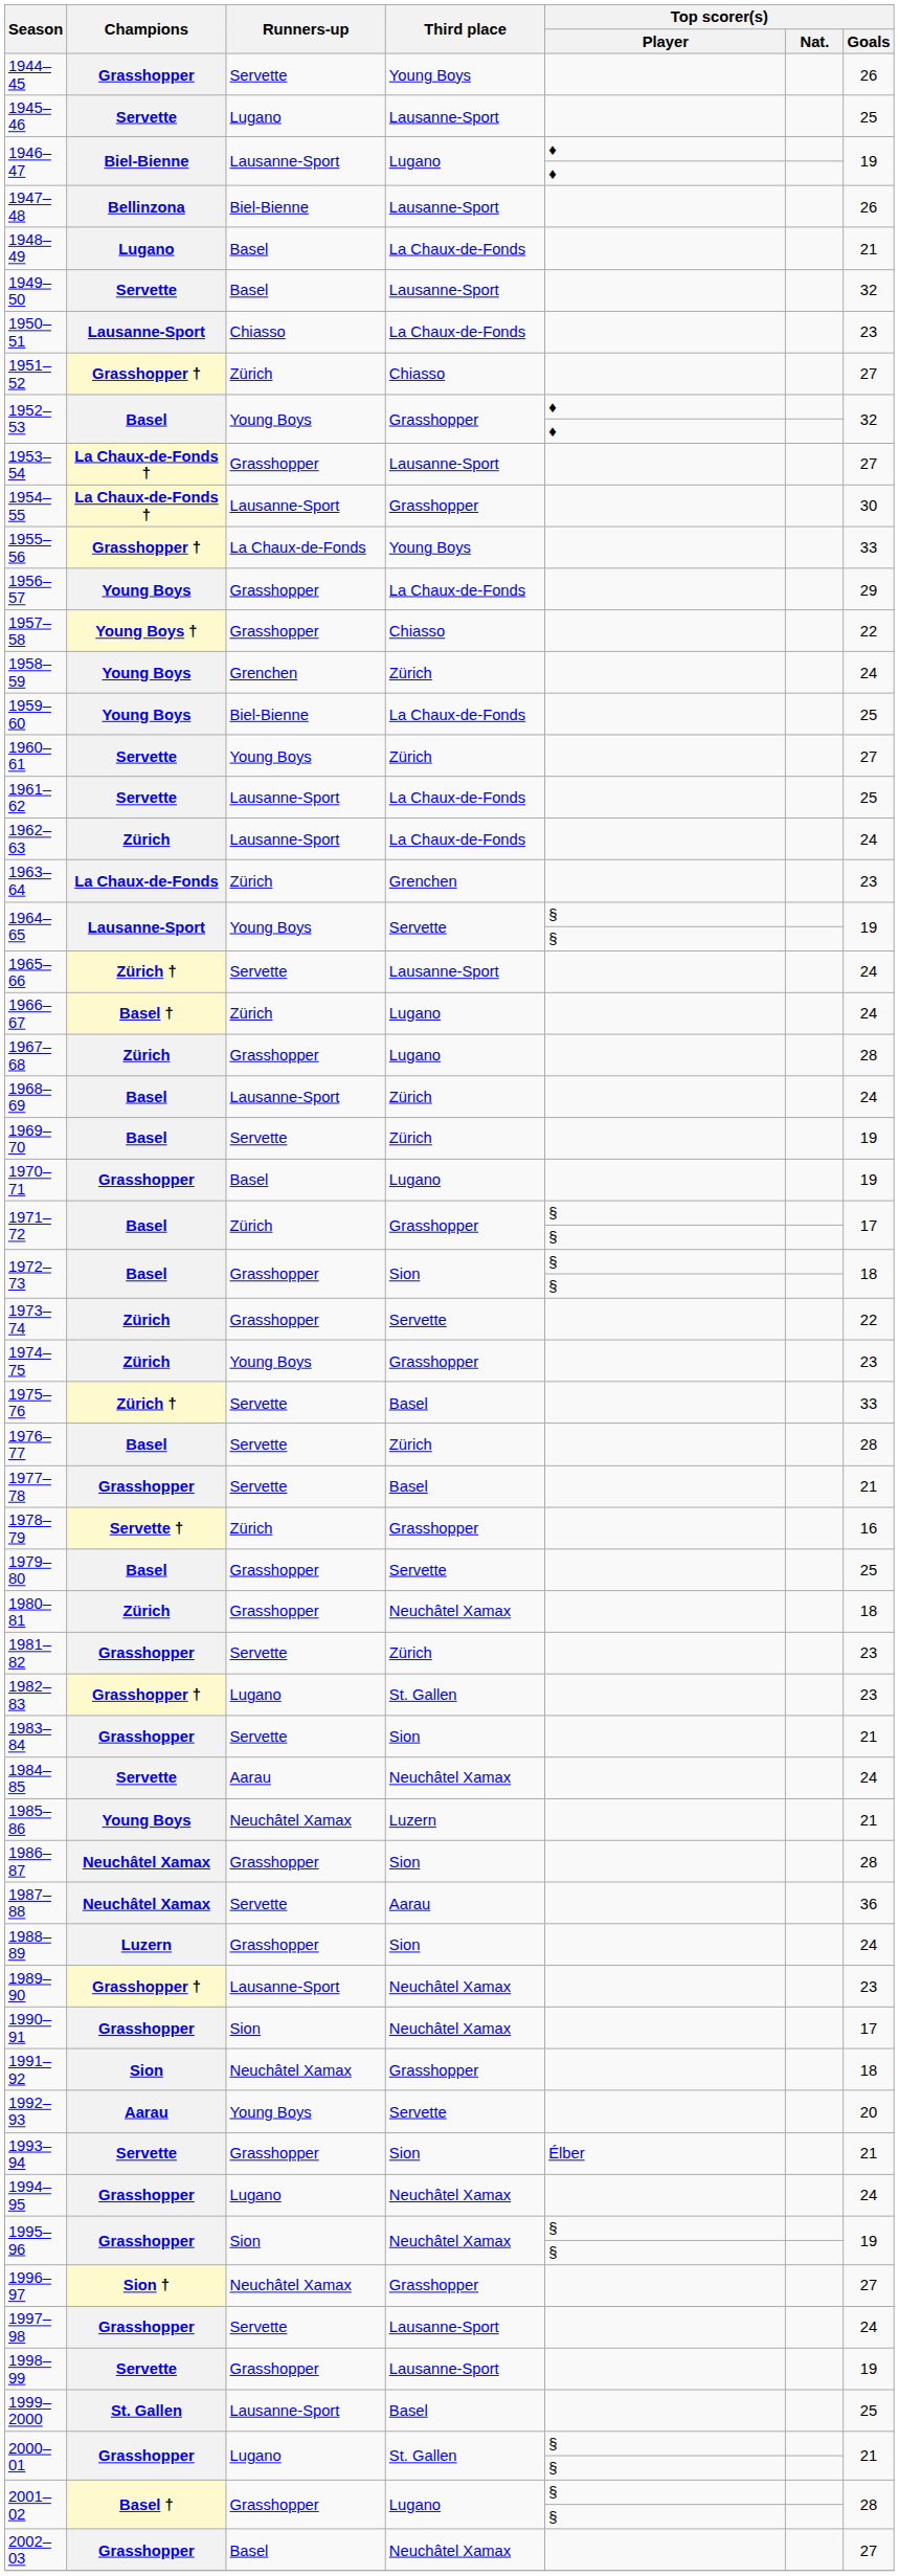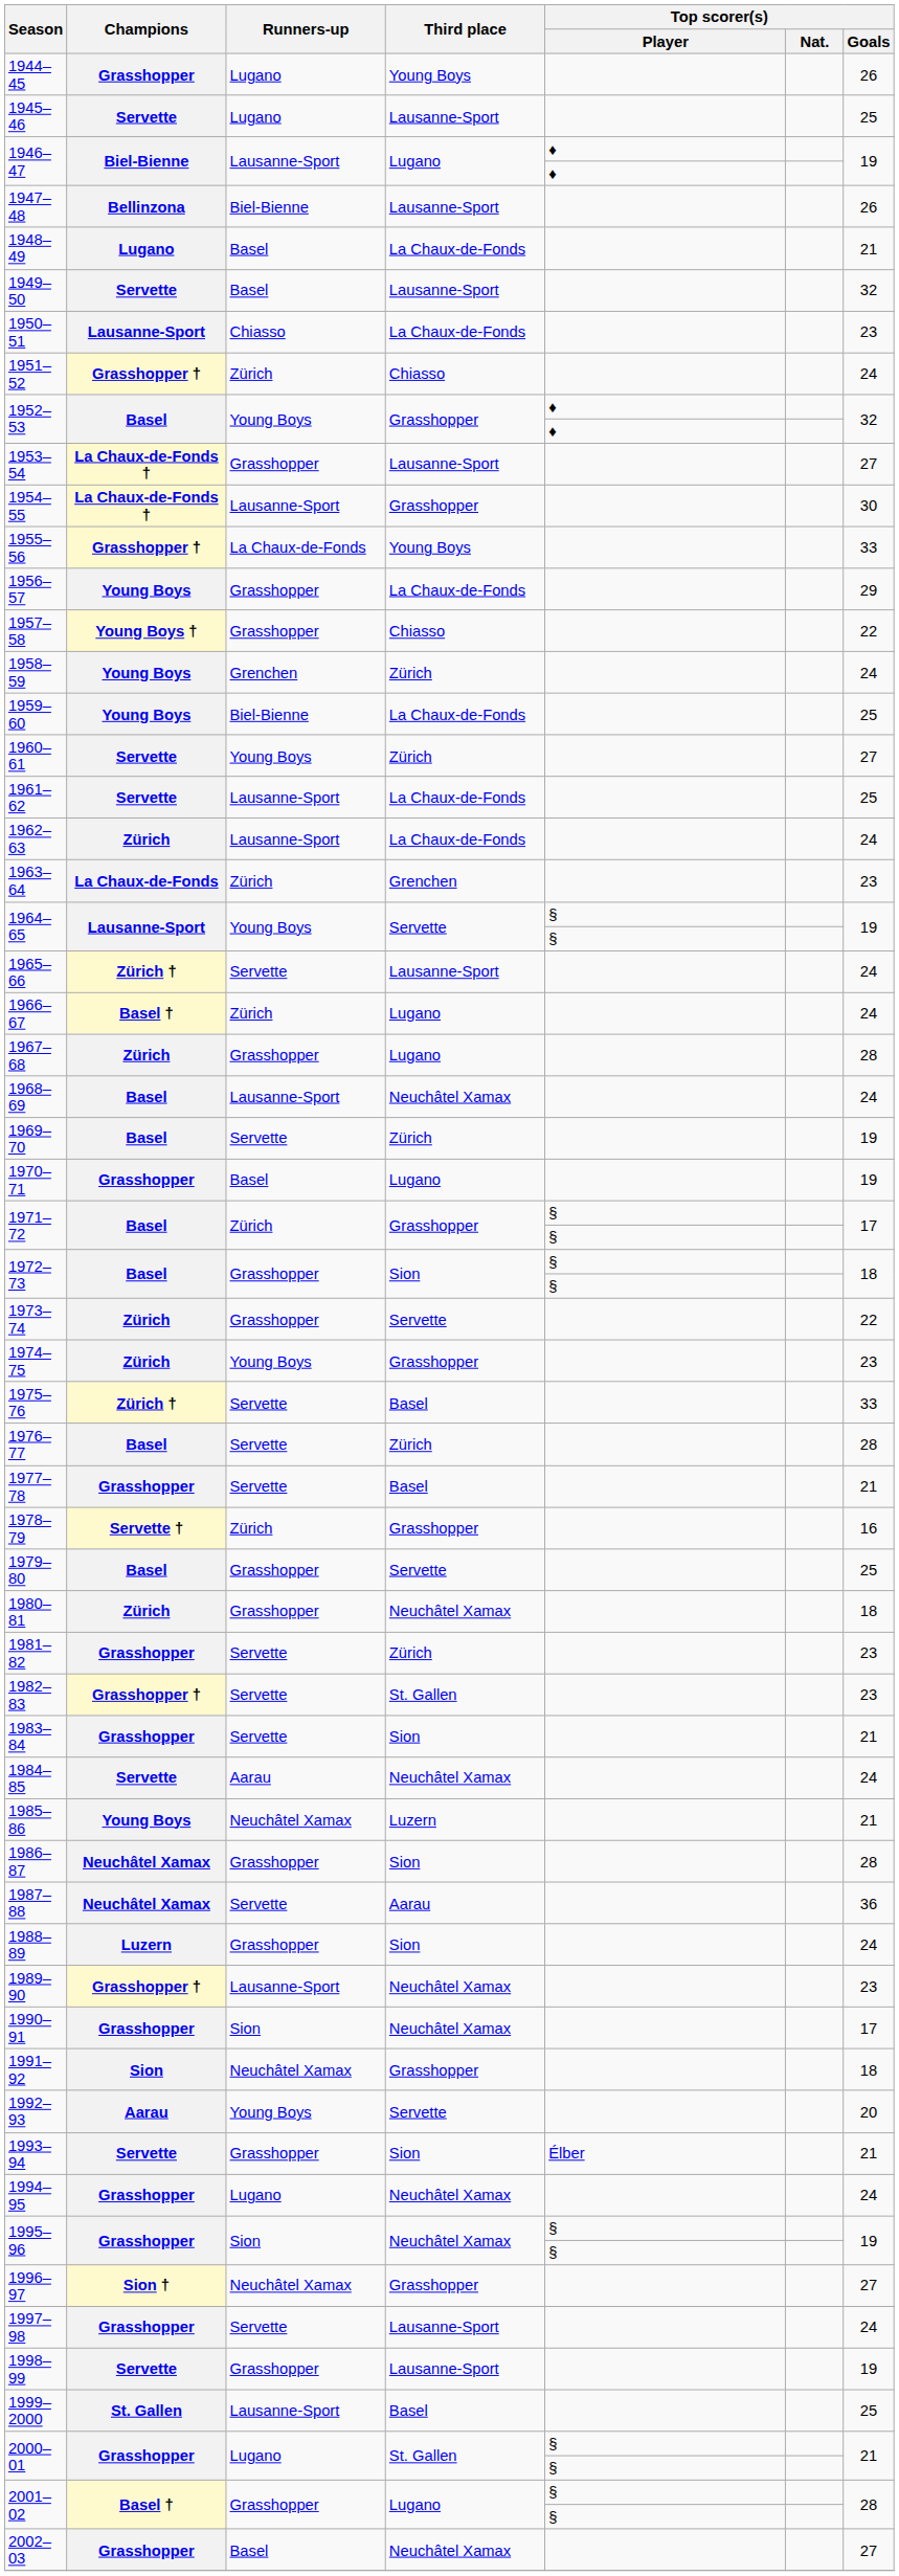 <table class="wikitable sortable plainrowheaders" style="font-size:95%;">
 <tr>
 <th scope="col" rowspan=2 width=50>Season</th>
 <th scope="col" rowspan=2 width=150>Champions </th>
 <th scope="col" rowspan=2 width=150>Runners-up</th>
 <th scope="col" rowspan=2 width=150>Third place</th>
 <th scope="col" colspan=3>Top scorer(s)</th>
 </tr>
 <tr>
 <th width=230>Player </th>
 <th width=50>Nat.</th>
 <th>Goals</th>
 </tr>
 <tr>
 <td align=left><a href='#'>1944–45</a></td>
 <th scope="row"><a href='#'>Grasshopper</a> </th>
-<td><a href='#'>Servette</a></td>
+<td><a href='#'>Lugano</a></td>
 <td><a href='#'>Young Boys</a></td>
 <td> </td>
 <td></td>
 <td style="text-align:center">26</td>
 </tr>
 <tr>
 <td align=left><a href='#'>1945–46</a></td>
 <th scope="row"><a href='#'>Servette</a> </th>
 <td><a href='#'>Lugano</a></td>
 <td><a href='#'>Lausanne-Sport</a></td>
 <td> </td>
 <td></td>
 <td style="text-align:center">25</td>
 </tr>
 <tr>
 <td align=left rowspan=2><a href='#'>1946–47</a></td>
 <th scope="row" rowspan=2><a href='#'>Biel-Bienne</a> </th>
 <td rowspan=2><a href='#'>Lausanne-Sport</a></td>
 <td rowspan=2><a href='#'>Lugano</a></td>
 <td>  ♦</td>
 <td></td>
 <td style="text-align:center" rowspan=2>19</td>
 </tr>
 <tr>
 <td>  ♦</td>
 <td></td>
 </tr>
 <tr>
 <td align=left><a href='#'>1947–48</a></td>
 <th scope="row"><a href='#'>Bellinzona</a> </th>
 <td><a href='#'>Biel-Bienne</a></td>
 <td><a href='#'>Lausanne-Sport</a></td>
 <td> </td>
 <td></td>
 <td style="text-align:center">26</td>
 </tr>
 <tr>
 <td align=left><a href='#'>1948–49</a></td>
 <th scope="row"><a href='#'>Lugano</a> </th>
 <td><a href='#'>Basel</a></td>
 <td><a href='#'>La Chaux-de-Fonds</a></td>
 <td> </td>
 <td></td>
 <td style="text-align:center">21</td>
 </tr>
 <tr>
 <td align=left><a href='#'>1949–50</a></td>
 <th scope="row"><a href='#'>Servette</a> </th>
 <td><a href='#'>Basel</a></td>
 <td><a href='#'>Lausanne-Sport</a></td>
 <td> </td>
 <td></td>
 <td style="text-align:center">32</td>
 </tr>
 <tr>
 <td align=left><a href='#'>1950–51</a></td>
 <th scope="row"><a href='#'>Lausanne-Sport</a> </th>
 <td><a href='#'>Chiasso</a></td>
 <td><a href='#'>La Chaux-de-Fonds</a></td>
 <td> </td>
 <td></td>
 <td style="text-align:center">23</td>
 </tr>
 <tr>
 <td align=left><a href='#'>1951–52</a></td>
 <th scope="row" style="background-color:#FFFACD"><a href='#'>Grasshopper</a>  †</th>
 <td><a href='#'>Zürich</a></td>
 <td><a href='#'>Chiasso</a></td>
 <td> </td>
 <td></td>
-<td style="text-align:center">27</td>
+<td style="text-align:center">24</td>
 </tr>
 <tr>
 <td align=left rowspan=2><a href='#'>1952–53</a></td>
 <th scope="row" rowspan=2><a href='#'>Basel</a> </th>
 <td rowspan=2><a href='#'>Young Boys</a></td>
 <td rowspan=2><a href='#'>Grasshopper</a></td>
 <td>  ♦</td>
 <td></td>
 <td style="text-align:center" rowspan=2>32</td>
 </tr>
 <tr>
 <td>  ♦</td>
 <td></td>
 </tr>
 <tr>
 <td align=left><a href='#'>1953–54</a></td>
 <th scope="row" style="background-color:#FFFACD"><a href='#'>La Chaux-de-Fonds</a>  †</th>
 <td><a href='#'>Grasshopper</a></td>
 <td><a href='#'>Lausanne-Sport</a></td>
 <td> </td>
 <td></td>
 <td style="text-align:center">27</td>
 </tr>
 <tr>
 <td align=left><a href='#'>1954–55</a></td>
 <th scope="row" style="background-color:#FFFACD"><a href='#'>La Chaux-de-Fonds</a>  †</th>
 <td><a href='#'>Lausanne-Sport</a></td>
 <td><a href='#'>Grasshopper</a></td>
 <td> </td>
 <td></td>
 <td style="text-align:center">30</td>
 </tr>
 <tr>
 <td align=left><a href='#'>1955–56</a></td>
 <th scope="row" style="background-color:#FFFACD"><a href='#'>Grasshopper</a>  †</th>
 <td><a href='#'>La Chaux-de-Fonds</a></td>
 <td><a href='#'>Young Boys</a></td>
 <td> </td>
 <td></td>
 <td style="text-align:center">33</td>
 </tr>
 <tr>
 <td align=left><a href='#'>1956–57</a></td>
 <th scope="row"><a href='#'>Young Boys</a> </th>
 <td><a href='#'>Grasshopper</a></td>
 <td><a href='#'>La Chaux-de-Fonds</a></td>
 <td> </td>
 <td></td>
 <td style="text-align:center">29</td>
 </tr>
 <tr>
 <td align=left><a href='#'>1957–58</a></td>
 <th scope="row" style="background-color:#FFFACD"><a href='#'>Young Boys</a>  †</th>
 <td><a href='#'>Grasshopper</a></td>
 <td><a href='#'>Chiasso</a></td>
 <td> </td>
 <td></td>
 <td style="text-align:center">22</td>
 </tr>
 <tr>
 <td align=left><a href='#'>1958–59</a></td>
 <th scope="row"><a href='#'>Young Boys</a> </th>
 <td><a href='#'>Grenchen</a></td>
 <td><a href='#'>Zürich</a></td>
 <td> </td>
 <td></td>
 <td style="text-align:center">24</td>
 </tr>
 <tr>
 <td align=left><a href='#'>1959–60</a></td>
 <th scope="row"><a href='#'>Young Boys</a> </th>
 <td><a href='#'>Biel-Bienne</a></td>
 <td><a href='#'>La Chaux-de-Fonds</a></td>
 <td> </td>
 <td></td>
 <td style="text-align:center">25</td>
 </tr>
 <tr>
 <td align=left><a href='#'>1960–61</a></td>
 <th scope="row"><a href='#'>Servette</a> </th>
 <td><a href='#'>Young Boys</a></td>
 <td><a href='#'>Zürich</a></td>
 <td> </td>
 <td></td>
 <td style="text-align:center">27</td>
 </tr>
 <tr>
 <td align=left><a href='#'>1961–62</a></td>
 <th scope="row"><a href='#'>Servette</a> </th>
 <td><a href='#'>Lausanne-Sport</a></td>
 <td><a href='#'>La Chaux-de-Fonds</a></td>
 <td> </td>
 <td></td>
 <td style="text-align:center">25</td>
 </tr>
 <tr>
 <td align=left><a href='#'>1962–63</a></td>
 <th scope="row"><a href='#'>Zürich</a> </th>
 <td><a href='#'>Lausanne-Sport</a></td>
 <td><a href='#'>La Chaux-de-Fonds</a></td>
 <td> </td>
 <td></td>
 <td style="text-align:center">24</td>
 </tr>
 <tr>
 <td align=left><a href='#'>1963–64</a></td>
 <th scope="row"><a href='#'>La Chaux-de-Fonds</a> </th>
 <td><a href='#'>Zürich</a></td>
 <td><a href='#'>Grenchen</a></td>
 <td> </td>
 <td></td>
 <td style="text-align:center">23</td>
 </tr>
 <tr>
 <td align=left rowspan=2><a href='#'>1964–65</a></td>
 <th scope="row" rowspan=2><a href='#'>Lausanne-Sport</a> </th>
 <td rowspan=2><a href='#'>Young Boys</a></td>
 <td rowspan=2><a href='#'>Servette</a></td>
 <td>  §</td>
 <td></td>
 <td style="text-align:center" rowspan=2>19</td>
 </tr>
 <tr>
 <td>  §</td>
 <td></td>
 </tr>
 <tr>
 <td align=left><a href='#'>1965–66</a></td>
 <th scope="row" style="background-color:#FFFACD"><a href='#'>Zürich</a>  †</th>
 <td><a href='#'>Servette</a></td>
 <td><a href='#'>Lausanne-Sport</a></td>
 <td> </td>
 <td></td>
 <td style="text-align:center">24</td>
 </tr>
 <tr>
 <td align=left><a href='#'>1966–67</a></td>
 <th scope="row" style="background-color:#FFFACD"><a href='#'>Basel</a>  †</th>
 <td><a href='#'>Zürich</a></td>
 <td><a href='#'>Lugano</a></td>
 <td> </td>
 <td></td>
 <td style="text-align:center">24</td>
 </tr>
 <tr>
 <td align=left><a href='#'>1967–68</a></td>
 <th scope="row"><a href='#'>Zürich</a> </th>
 <td><a href='#'>Grasshopper</a></td>
 <td><a href='#'>Lugano</a></td>
 <td> </td>
 <td></td>
 <td style="text-align:center">28</td>
 </tr>
 <tr>
 <td align=left><a href='#'>1968–69</a></td>
 <th scope="row"><a href='#'>Basel</a> </th>
 <td><a href='#'>Lausanne-Sport</a></td>
-<td><a href='#'>Zürich</a></td>
+<td><a href='#'>Neuchâtel Xamax</a></td>
 <td> </td>
 <td></td>
 <td style="text-align:center">24</td>
 </tr>
 <tr>
 <td align=left><a href='#'>1969–70</a></td>
 <th scope="row"><a href='#'>Basel</a> </th>
 <td><a href='#'>Servette</a></td>
 <td><a href='#'>Zürich</a></td>
 <td> </td>
 <td></td>
 <td style="text-align:center">19</td>
 </tr>
 <tr>
 <td align=left><a href='#'>1970–71</a></td>
 <th scope="row"><a href='#'>Grasshopper</a> </th>
 <td><a href='#'>Basel</a></td>
 <td><a href='#'>Lugano</a></td>
 <td> </td>
 <td></td>
 <td style="text-align:center">19</td>
 </tr>
 <tr>
 <td align=left rowspan=2><a href='#'>1971–72</a></td>
 <th scope="row" rowspan=2><a href='#'>Basel</a> </th>
 <td rowspan=2><a href='#'>Zürich</a></td>
 <td rowspan=2><a href='#'>Grasshopper</a></td>
 <td>  §</td>
 <td></td>
 <td style="text-align:center" rowspan=2>17</td>
 </tr>
 <tr>
 <td>  §</td>
 <td></td>
 </tr>
 <tr>
 <td align=left rowspan=2><a href='#'>1972–73</a></td>
 <th scope="row" rowspan=2><a href='#'>Basel</a> </th>
 <td rowspan=2><a href='#'>Grasshopper</a></td>
 <td rowspan=2><a href='#'>Sion</a></td>
 <td>  §</td>
 <td></td>
 <td style="text-align:center" rowspan=2>18</td>
 </tr>
 <tr>
 <td>  §</td>
 <td></td>
 </tr>
 <tr>
 <td align=left><a href='#'>1973–74</a></td>
 <th scope="row"><a href='#'>Zürich</a> </th>
 <td><a href='#'>Grasshopper</a></td>
 <td><a href='#'>Servette</a></td>
 <td> </td>
 <td></td>
 <td style="text-align:center">22</td>
 </tr>
 <tr>
 <td align=left><a href='#'>1974–75</a></td>
 <th scope="row"><a href='#'>Zürich</a> </th>
 <td><a href='#'>Young Boys</a></td>
 <td><a href='#'>Grasshopper</a></td>
 <td> </td>
 <td></td>
 <td style="text-align:center">23</td>
 </tr>
 <tr>
 <td align=left><a href='#'>1975–76</a></td>
 <th scope="row" style="background-color:#FFFACD"><a href='#'>Zürich</a>  †</th>
 <td><a href='#'>Servette</a></td>
 <td><a href='#'>Basel</a></td>
 <td> </td>
 <td></td>
 <td style="text-align:center">33</td>
 </tr>
 <tr>
 <td align=left><a href='#'>1976–77</a></td>
 <th scope="row"><a href='#'>Basel</a> </th>
 <td><a href='#'>Servette</a></td>
 <td><a href='#'>Zürich</a></td>
 <td> </td>
 <td></td>
 <td style="text-align:center">28</td>
 </tr>
 <tr>
 <td align=left><a href='#'>1977–78</a></td>
 <th scope="row"><a href='#'>Grasshopper</a> </th>
 <td><a href='#'>Servette</a></td>
 <td><a href='#'>Basel</a></td>
 <td> </td>
 <td></td>
 <td style="text-align:center">21</td>
 </tr>
 <tr>
 <td align=left><a href='#'>1978–79</a></td>
 <th scope="row" style="background-color:#FFFACD"><a href='#'>Servette</a>  †</th>
 <td><a href='#'>Zürich</a></td>
 <td><a href='#'>Grasshopper</a></td>
 <td> </td>
 <td></td>
 <td style="text-align:center">16</td>
 </tr>
 <tr>
 <td align=left><a href='#'>1979–80</a></td>
 <th scope="row"><a href='#'>Basel</a> </th>
 <td><a href='#'>Grasshopper</a></td>
 <td><a href='#'>Servette</a></td>
 <td> </td>
 <td></td>
 <td style="text-align:center">25</td>
 </tr>
 <tr>
 <td align=left><a href='#'>1980–81</a></td>
 <th scope="row"><a href='#'>Zürich</a> </th>
 <td><a href='#'>Grasshopper</a></td>
 <td><a href='#'>Neuchâtel Xamax</a></td>
 <td> </td>
 <td></td>
 <td style="text-align:center">18</td>
 </tr>
 <tr>
 <td align=left><a href='#'>1981–82</a></td>
 <th scope="row"><a href='#'>Grasshopper</a> </th>
 <td><a href='#'>Servette</a></td>
 <td><a href='#'>Zürich</a></td>
 <td> </td>
 <td></td>
 <td style="text-align:center">23</td>
 </tr>
 <tr>
 <td align=left><a href='#'>1982–83</a></td>
 <th scope="row" style="background-color:#FFFACD"><a href='#'>Grasshopper</a>  †</th>
-<td><a href='#'>Lugano</a></td>
+<td><a href='#'>Servette</a></td>
 <td><a href='#'>St. Gallen</a></td>
 <td> </td>
 <td></td>
 <td style="text-align:center">23</td>
 </tr>
 <tr>
 <td align=left><a href='#'>1983–84</a></td>
 <th scope="row"><a href='#'>Grasshopper</a> </th>
 <td><a href='#'>Servette</a></td>
 <td><a href='#'>Sion</a></td>
 <td> </td>
 <td></td>
 <td style="text-align:center">21</td>
 </tr>
 <tr>
 <td align=left><a href='#'>1984–85</a></td>
 <th scope="row"><a href='#'>Servette</a> </th>
 <td><a href='#'>Aarau</a></td>
 <td><a href='#'>Neuchâtel Xamax</a></td>
 <td> </td>
 <td></td>
 <td style="text-align:center">24</td>
 </tr>
 <tr>
 <td align=left><a href='#'>1985–86</a></td>
 <th scope="row"><a href='#'>Young Boys</a> </th>
 <td><a href='#'>Neuchâtel Xamax</a></td>
 <td><a href='#'>Luzern</a></td>
 <td> </td>
 <td></td>
 <td style="text-align:center">21</td>
 </tr>
 <tr>
 <td align=left><a href='#'>1986–87</a></td>
 <th scope="row"><a href='#'>Neuchâtel Xamax</a> </th>
 <td><a href='#'>Grasshopper</a></td>
 <td><a href='#'>Sion</a></td>
 <td> </td>
 <td></td>
 <td style="text-align:center">28</td>
 </tr>
 <tr>
 <td align=left><a href='#'>1987–88</a></td>
 <th scope="row"><a href='#'>Neuchâtel Xamax</a> </th>
 <td><a href='#'>Servette</a></td>
 <td><a href='#'>Aarau</a></td>
 <td> </td>
 <td></td>
 <td style="text-align:center">36</td>
 </tr>
 <tr>
 <td align=left><a href='#'>1988–89</a></td>
 <th scope="row"><a href='#'>Luzern</a> </th>
 <td><a href='#'>Grasshopper</a></td>
 <td><a href='#'>Sion</a></td>
 <td> </td>
 <td></td>
 <td style="text-align:center">24</td>
 </tr>
 <tr>
 <td align=left><a href='#'>1989–90</a></td>
 <th scope="row" style="background-color:#FFFACD"><a href='#'>Grasshopper</a>  †</th>
 <td><a href='#'>Lausanne-Sport</a></td>
 <td><a href='#'>Neuchâtel Xamax</a></td>
 <td> </td>
 <td></td>
 <td style="text-align:center">23</td>
 </tr>
 <tr>
 <td align=left><a href='#'>1990–91</a></td>
 <th scope="row"><a href='#'>Grasshopper</a> </th>
 <td><a href='#'>Sion</a></td>
 <td><a href='#'>Neuchâtel Xamax</a></td>
 <td> </td>
 <td></td>
 <td style="text-align:center">17</td>
 </tr>
 <tr>
 <td align=left><a href='#'>1991–92</a></td>
 <th scope="row"><a href='#'>Sion</a> </th>
 <td><a href='#'>Neuchâtel Xamax</a></td>
 <td><a href='#'>Grasshopper</a></td>
 <td> </td>
 <td></td>
 <td style="text-align:center">18</td>
 </tr>
 <tr>
 <td align=left><a href='#'>1992–93</a></td>
 <th scope="row"><a href='#'>Aarau</a> </th>
 <td><a href='#'>Young Boys</a></td>
 <td><a href='#'>Servette</a></td>
 <td> </td>
 <td></td>
 <td style="text-align:center">20</td>
 </tr>
 <tr>
 <td align=left><a href='#'>1993–94</a></td>
 <th scope="row"><a href='#'>Servette</a> </th>
 <td><a href='#'>Grasshopper</a></td>
 <td><a href='#'>Sion</a></td>
 <td><a href='#'>Élber</a> </td>
 <td></td>
 <td style="text-align:center">21</td>
 </tr>
 <tr>
 <td align=left><a href='#'>1994–95</a></td>
 <th scope="row"><a href='#'>Grasshopper</a> </th>
 <td><a href='#'>Lugano</a></td>
 <td><a href='#'>Neuchâtel Xamax</a></td>
 <td> </td>
 <td></td>
 <td style="text-align:center">24</td>
 </tr>
 <tr>
 <td align=left rowspan=2><a href='#'>1995–96</a></td>
 <th scope="row" rowspan=2><a href='#'>Grasshopper</a> </th>
 <td rowspan=2><a href='#'>Sion</a></td>
 <td rowspan=2><a href='#'>Neuchâtel Xamax</a></td>
 <td>  §</td>
 <td></td>
 <td style="text-align:center" rowspan=2>19</td>
 </tr>
 <tr>
 <td>  §</td>
 <td></td>
 </tr>
 <tr>
 <td align=left><a href='#'>1996–97</a></td>
 <th scope="row" style="background-color:#FFFACD"><a href='#'>Sion</a>  †</th>
 <td><a href='#'>Neuchâtel Xamax</a></td>
 <td><a href='#'>Grasshopper</a></td>
 <td> </td>
 <td></td>
 <td style="text-align:center">27</td>
 </tr>
 <tr>
 <td align=left><a href='#'>1997–98</a></td>
 <th scope="row"><a href='#'>Grasshopper</a> </th>
 <td><a href='#'>Servette</a></td>
 <td><a href='#'>Lausanne-Sport</a></td>
 <td> </td>
 <td></td>
 <td style="text-align:center">24</td>
 </tr>
 <tr>
 <td align=left><a href='#'>1998–99</a></td>
 <th scope="row"><a href='#'>Servette</a> </th>
 <td><a href='#'>Grasshopper</a></td>
 <td><a href='#'>Lausanne-Sport</a></td>
 <td> </td>
 <td></td>
 <td style="text-align:center">19</td>
 </tr>
 <tr>
 <td align=left><a href='#'>1999–2000</a></td>
 <th scope="row"><a href='#'>St. Gallen</a> </th>
 <td><a href='#'>Lausanne-Sport</a></td>
 <td><a href='#'>Basel</a></td>
 <td> </td>
 <td></td>
 <td style="text-align:center">25</td>
 </tr>
 <tr>
 <td align=left rowspan=2><a href='#'>2000–01</a></td>
 <th scope="row" rowspan=2><a href='#'>Grasshopper</a> </th>
 <td rowspan=2><a href='#'>Lugano</a></td>
 <td rowspan=2><a href='#'>St. Gallen</a></td>
 <td>  §</td>
 <td></td>
 <td style="text-align:center" rowspan=2>21</td>
 </tr>
 <tr>
 <td>  §</td>
 <td></td>
 </tr>
 <tr>
 <td align=left rowspan=2><a href='#'>2001–02</a></td>
 <th scope="row" rowspan=2 style="background-color:#FFFACD"><a href='#'>Basel</a>  †</th>
 <td rowspan=2><a href='#'>Grasshopper</a></td>
 <td rowspan=2><a href='#'>Lugano</a></td>
 <td>  §</td>
 <td></td>
 <td style="text-align:center" rowspan=2>28</td>
 </tr>
 <tr>
 <td>  §</td>
 <td></td>
 </tr>
 <tr>
 <td align=left><a href='#'>2002–03</a></td>
 <th scope="row"><a href='#'>Grasshopper</a> </th>
 <td><a href='#'>Basel</a></td>
 <td><a href='#'>Neuchâtel Xamax</a></td>
 <td> </td>
 <td></td>
 <td style="text-align:center">27</td>
 </tr>
 <tr>
 </tr>
 </table>
